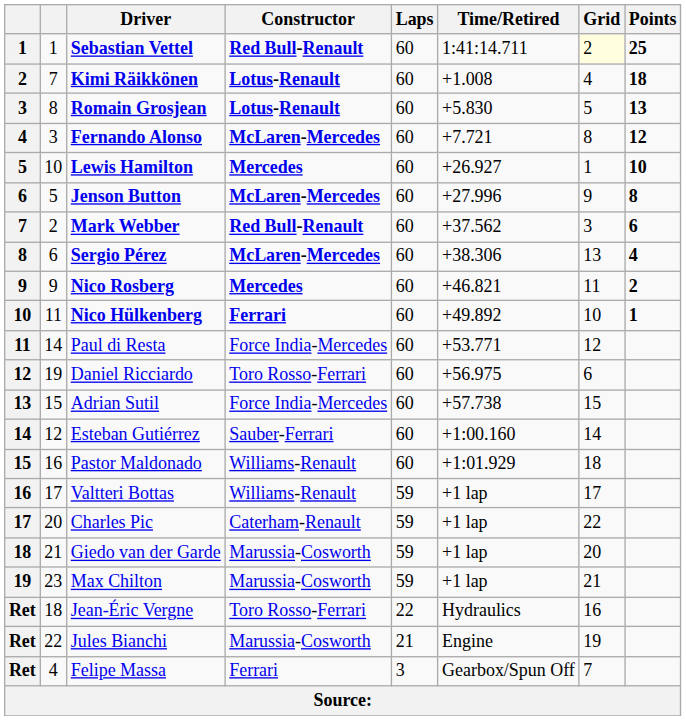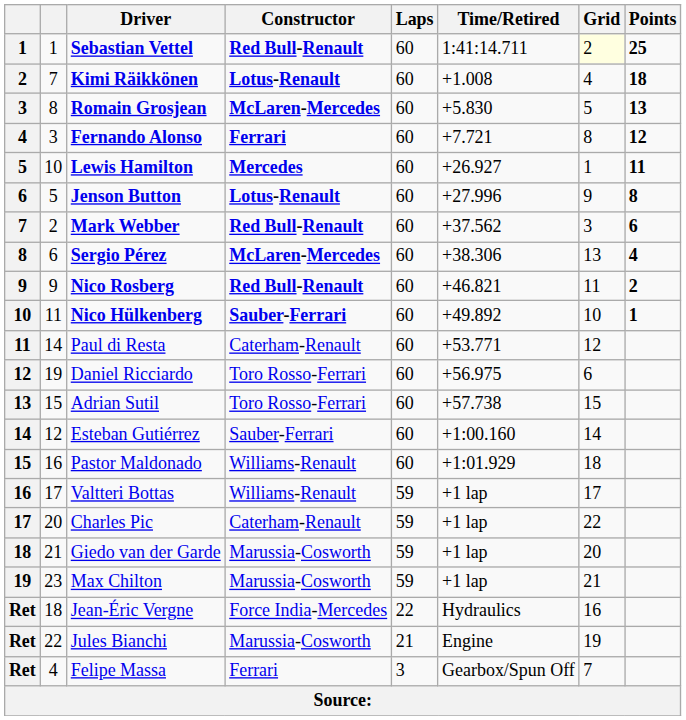 <table class="wikitable" style="font-size: 85%">
 <tr>
 <th></th>
 <th></th>
 <th>Driver</th>
 <th>Constructor</th>
 <th>Laps</th>
 <th>Time/Retired</th>
 <th>Grid</th>
 <th>Points</th>
 </tr>
 <tr>
 <th>1</th>
 <td align="center">1</td>
 <td> <strong><a href='#'>Sebastian Vettel</a></strong></td>
 <td><strong><a href='#'>Red Bull</a>-<a href='#'>Renault</a></strong></td>
 <td>60</td>
 <td>1:41:14.711</td>
 <td style="background: lightyellow;">2</td>
 <td><strong>25</strong></td>
 </tr>
 <tr>
 <th>2</th>
 <td align="center">7</td>
 <td> <strong><a href='#'>Kimi Räikkönen</a></strong></td>
 <td><strong><a href='#'>Lotus</a>-<a href='#'>Renault</a></strong></td>
 <td>60</td>
 <td>+1.008</td>
 <td>4</td>
 <td><strong>18</strong></td>
 </tr>
 <tr>
 <th>3</th>
 <td align="center">8</td>
 <td> <strong><a href='#'>Romain Grosjean</a></strong></td>
-<td><strong><a href='#'>Lotus</a>-<a href='#'>Renault</a></strong></td>
+<td><strong><a href='#'>McLaren</a>-<a href='#'>Mercedes</a></strong></td>
 <td>60</td>
 <td>+5.830</td>
 <td>5</td>
 <td><strong>13</strong></td>
 </tr>
 <tr>
 <th>4</th>
 <td align="center">3</td>
 <td> <strong><a href='#'>Fernando Alonso</a></strong></td>
-<td><strong><a href='#'>McLaren</a>-<a href='#'>Mercedes</a></strong></td>
+<td><strong><a href='#'>Ferrari</a></strong></td>
 <td>60</td>
 <td>+7.721</td>
 <td>8</td>
 <td><strong>12</strong></td>
 </tr>
 <tr>
 <th>5</th>
 <td align="center">10</td>
 <td> <strong><a href='#'>Lewis Hamilton</a></strong></td>
 <td><strong><a href='#'>Mercedes</a></strong></td>
 <td>60</td>
 <td>+26.927</td>
 <td>1</td>
-<td><strong>10</strong></td>
+<td><strong>11</strong></td>
 </tr>
 <tr>
 <th>6</th>
 <td align="center">5</td>
 <td> <strong><a href='#'>Jenson Button</a></strong></td>
-<td><strong><a href='#'>McLaren</a>-<a href='#'>Mercedes</a></strong></td>
+<td><strong><a href='#'>Lotus</a>-<a href='#'>Renault</a></strong></td>
 <td>60</td>
 <td>+27.996</td>
 <td>9</td>
 <td><strong>8</strong></td>
 </tr>
 <tr>
 <th>7</th>
 <td align="center">2</td>
 <td> <strong><a href='#'>Mark Webber</a></strong></td>
 <td><strong><a href='#'>Red Bull</a>-<a href='#'>Renault</a></strong></td>
 <td>60</td>
 <td>+37.562</td>
 <td>3</td>
 <td><strong>6</strong></td>
 </tr>
 <tr>
 <th>8</th>
 <td align="center">6</td>
 <td> <strong><a href='#'>Sergio Pérez</a></strong></td>
 <td><strong><a href='#'>McLaren</a>-<a href='#'>Mercedes</a></strong></td>
 <td>60</td>
 <td>+38.306</td>
 <td>13</td>
 <td><strong>4</strong></td>
 </tr>
 <tr>
 <th>9</th>
 <td align="center">9</td>
 <td> <strong><a href='#'>Nico Rosberg</a></strong></td>
-<td><strong><a href='#'>Mercedes</a></strong></td>
+<td><strong><a href='#'>Red Bull</a>-<a href='#'>Renault</a></strong></td>
 <td>60</td>
 <td>+46.821</td>
 <td>11</td>
 <td><strong>2</strong></td>
 </tr>
 <tr>
 <th>10</th>
 <td align="center">11</td>
 <td> <strong><a href='#'>Nico Hülkenberg</a></strong></td>
-<td><strong><a href='#'>Ferrari</a></strong></td>
+<td><strong><a href='#'>Sauber</a>-<a href='#'>Ferrari</a></strong></td>
 <td>60</td>
 <td>+49.892</td>
 <td>10</td>
 <td><strong>1</strong></td>
 </tr>
 <tr>
 <th>11</th>
 <td align="center">14</td>
 <td> <a href='#'>Paul di Resta</a></td>
-<td><a href='#'>Force India</a>-<a href='#'>Mercedes</a></td>
+<td><a href='#'>Caterham</a>-<a href='#'>Renault</a></td>
 <td>60</td>
 <td>+53.771</td>
 <td>12</td>
 <td></td>
 </tr>
 <tr>
 <th>12</th>
 <td align="center">19</td>
 <td> <a href='#'>Daniel Ricciardo</a></td>
 <td><a href='#'>Toro Rosso</a>-<a href='#'>Ferrari</a></td>
 <td>60</td>
 <td>+56.975</td>
 <td>6</td>
 <td></td>
 </tr>
 <tr>
 <th>13</th>
 <td align="center">15</td>
 <td> <a href='#'>Adrian Sutil</a></td>
-<td><a href='#'>Force India</a>-<a href='#'>Mercedes</a></td>
+<td><a href='#'>Toro Rosso</a>-<a href='#'>Ferrari</a></td>
 <td>60</td>
 <td>+57.738</td>
 <td>15</td>
 <td></td>
 </tr>
 <tr>
 <th>14</th>
 <td align="center">12</td>
 <td> <a href='#'>Esteban Gutiérrez</a></td>
 <td><a href='#'>Sauber</a>-<a href='#'>Ferrari</a></td>
 <td>60</td>
 <td>+1:00.160</td>
 <td>14</td>
 <td></td>
 </tr>
 <tr>
 <th>15</th>
 <td align="center">16</td>
 <td> <a href='#'>Pastor Maldonado</a></td>
 <td><a href='#'>Williams</a>-<a href='#'>Renault</a></td>
 <td>60</td>
 <td>+1:01.929</td>
 <td>18</td>
 <td></td>
 </tr>
 <tr>
 <th>16</th>
 <td align="center">17</td>
 <td> <a href='#'>Valtteri Bottas</a></td>
 <td><a href='#'>Williams</a>-<a href='#'>Renault</a></td>
 <td>59</td>
 <td>+1 lap</td>
 <td>17</td>
 <td></td>
 </tr>
 <tr>
 <th>17</th>
 <td align="center">20</td>
 <td> <a href='#'>Charles Pic</a></td>
 <td><a href='#'>Caterham</a>-<a href='#'>Renault</a></td>
 <td>59</td>
 <td>+1 lap</td>
 <td>22</td>
 <td></td>
 </tr>
 <tr>
 <th>18</th>
 <td align="center">21</td>
 <td> <a href='#'>Giedo van der Garde</a></td>
 <td><a href='#'>Marussia</a>-<a href='#'>Cosworth</a></td>
 <td>59</td>
 <td>+1 lap</td>
 <td>20</td>
 <td></td>
 </tr>
 <tr>
 <th>19</th>
 <td align="center">23</td>
 <td> <a href='#'>Max Chilton</a></td>
 <td><a href='#'>Marussia</a>-<a href='#'>Cosworth</a></td>
 <td>59</td>
 <td>+1 lap</td>
 <td>21</td>
 <td></td>
 </tr>
 <tr>
 <th>Ret</th>
 <td align="center">18</td>
 <td> <a href='#'>Jean-Éric Vergne</a></td>
-<td><a href='#'>Toro Rosso</a>-<a href='#'>Ferrari</a></td>
+<td><a href='#'>Force India</a>-<a href='#'>Mercedes</a></td>
 <td>22</td>
 <td>Hydraulics</td>
 <td>16</td>
 <td></td>
 </tr>
 <tr>
 <th>Ret</th>
 <td align="center">22</td>
 <td> <a href='#'>Jules Bianchi</a></td>
 <td><a href='#'>Marussia</a>-<a href='#'>Cosworth</a></td>
 <td>21</td>
 <td>Engine</td>
 <td>19</td>
 <td></td>
 </tr>
 <tr>
 <th>Ret</th>
 <td align="center">4</td>
 <td> <a href='#'>Felipe Massa</a></td>
 <td><a href='#'>Ferrari</a></td>
 <td>3</td>
 <td>Gearbox/Spun Off</td>
 <td>7</td>
 <td></td>
 </tr>
 <tr>
 <th colspan="8">Source:</th>
 </tr>
 <tr>
 </tr>
 </table>
